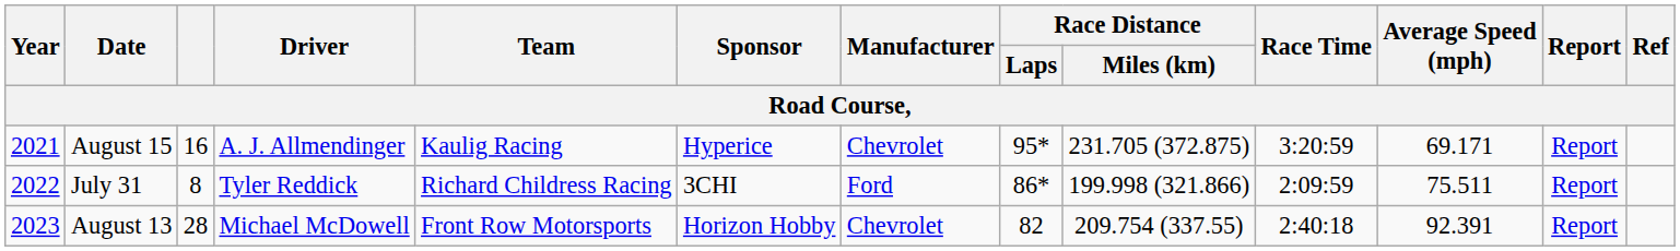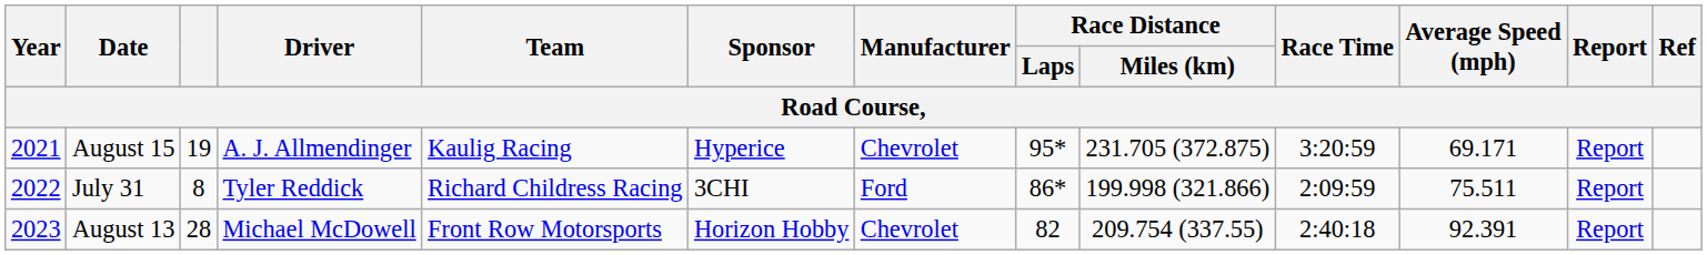 <table class="wikitable" style="font-size: 95%;">
 <tr>
 <th rowspan="2">Year</th>
 <th rowspan="2">Date</th>
 <th rowspan="2"></th>
 <th rowspan="2">Driver</th>
 <th rowspan="2">Team</th>
 <th rowspan="2">Sponsor</th>
 <th rowspan="2">Manufacturer</th>
 <th colspan="2">Race Distance</th>
 <th rowspan="2">Race Time</th>
 <th rowspan="2">Average Speed<br>(mph)</th>
 <th rowspan="2">Report</th>
 <th rowspan="2">Ref</th>
 </tr>
 <tr>
 <th>Laps</th>
 <th>Miles (km)</th>
 </tr>
 <tr>
 <th colspan="13">Road Course, </th>
 </tr>
 <tr>
 <td><a href='#'>2021</a></td>
 <td>August 15</td>
-<td style="text-align:center;">16</td>
+<td style="text-align:center;">19</td>
 <td><a href='#'>A. J. Allmendinger</a></td>
 <td><a href='#'>Kaulig Racing</a></td>
 <td><a href='#'>Hyperice</a></td>
 <td><a href='#'>Chevrolet</a></td>
 <td style="text-align:center;">95*</td>
 <td style="text-align:center;">231.705 (372.875)</td>
 <td style="text-align:center;">3:20:59</td>
 <td style="text-align:center;">69.171</td>
 <td style="text-align:center;"><a href='#'>Report</a></td>
 <td style="text-align:center;"></td>
 </tr>
 <tr>
 <td><a href='#'>2022</a></td>
 <td>July 31</td>
 <td style="text-align:center;">8</td>
 <td><a href='#'>Tyler Reddick</a></td>
 <td><a href='#'>Richard Childress Racing</a></td>
 <td>3CHI</td>
 <td><a href='#'>Ford</a></td>
 <td style="text-align:center;">86*</td>
 <td style="text-align:center;">199.998 (321.866)</td>
 <td style="text-align:center;">2:09:59</td>
 <td style="text-align:center;">75.511</td>
 <td style="text-align:center;"><a href='#'>Report</a></td>
 <td style="text-align:center;"></td>
 </tr>
 <tr>
 <td><a href='#'>2023</a></td>
 <td>August 13</td>
 <td style="text-align:center;">28</td>
 <td><a href='#'>Michael McDowell</a></td>
 <td><a href='#'>Front Row Motorsports</a></td>
 <td><a href='#'>Horizon Hobby</a></td>
 <td><a href='#'>Chevrolet</a></td>
 <td style="text-align:center;">82</td>
 <td style="text-align:center;">209.754 (337.55)</td>
 <td style="text-align:center;">2:40:18</td>
 <td style="text-align:center;">92.391</td>
 <td style="text-align:center;"><a href='#'>Report</a></td>
 <td style="text-align:center;"></td>
 </tr>
 </table>
